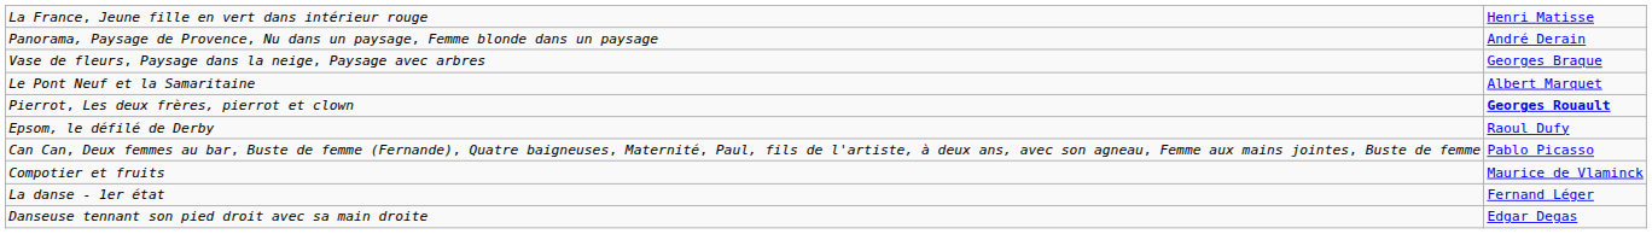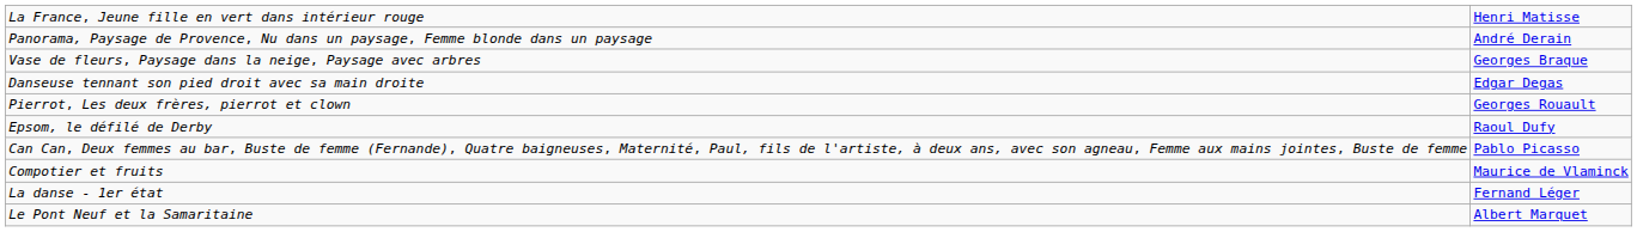 <table class="wikitable">
 <tr>
 <td><em>La France</em>, <em>Jeune fille en vert dans intérieur rouge</em></td>
 <td><a href='#'>Henri Matisse</a></td>
 </tr>
 <tr>
 <td><em>Panorama, Paysage de Provence</em>, <em>Nu dans un paysage</em>, <em>Femme blonde dans un paysage</em></td>
 <td><a href='#'>André Derain</a></td>
 </tr>
 <tr>
 <td><em>Vase de fleurs</em>, <em>Paysage dans la neige</em>, <em>Paysage avec arbres</em></td>
 <td><a href='#'>Georges Braque</a></td>
 </tr>
 <tr>
-<td><em>Le Pont Neuf et la Samaritaine</em></td>
-<td><a href='#'>Albert Marquet</a></td>
+<td><em>Danseuse tennant son pied droit avec sa main droite</em></td>
+<td><a href='#'>Edgar Degas</a></td>
 </tr>
 <tr>
 <td><em>Pierrot</em>, <em>Les deux frères, pierrot et clown</em></td>
-<td><strong><a href='#'>Georges Rouault</a></strong></td>
+<td><a href='#'>Georges Rouault</a></td>
 </tr>
 <tr>
 <td><em>Epsom, le défilé de Derby</em></td>
 <td><a href='#'>Raoul Dufy</a></td>
 </tr>
 <tr>
 <td><em>Can Can</em>, <em>Deux femmes au bar</em>, <em>Buste de femme (Fernande)</em>, <em>Quatre baigneuses</em>, <em>Maternité</em>, <em>Paul, fils de l'artiste, à deux ans, avec son agneau</em>, <em>Femme aux mains jointes</em>, <em>Buste de femme</em></td>
 <td><a href='#'>Pablo Picasso</a></td>
 </tr>
 <tr>
 <td><em>Compotier et fruits</em></td>
 <td><a href='#'>Maurice de Vlaminck</a></td>
 </tr>
 <tr>
 <td><em>La danse - 1er état</em></td>
 <td><a href='#'>Fernand Léger</a></td>
 </tr>
 <tr>
-<td><em>Danseuse tennant son pied droit avec sa main droite</em></td>
-<td><a href='#'>Edgar Degas</a></td>
+<td><em>Le Pont Neuf et la Samaritaine</em></td>
+<td><a href='#'>Albert Marquet</a></td>
 </tr>
 </table>
